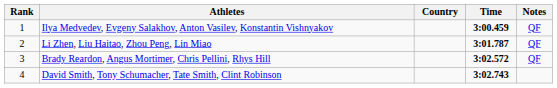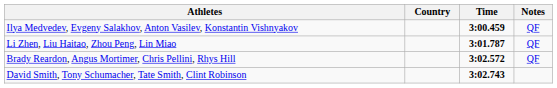 <table class="wikitable" width=70% style="text-align:center">
 <tr>
-<th>Rank</th>
 <th>Athletes</th>
 <th>Country</th>
 <th>Time</th>
 <th>Notes</th>
 </tr>
 <tr>
-<td>1</td>
 <td align=left><a href='#'>Ilya Medvedev</a>, <a href='#'>Evgeny Salakhov</a>, <a href='#'>Anton Vasilev</a>, <a href='#'>Konstantin Vishnyakov</a></td>
 <td align=left></td>
 <td><strong>3:00.459</strong></td>
 <td><a href='#'>QF</a></td>
 </tr>
 <tr>
-<td>2</td>
 <td align=left><a href='#'>Li Zhen</a>, <a href='#'>Liu Haitao</a>, <a href='#'>Zhou Peng</a>, <a href='#'>Lin Miao</a></td>
 <td align=left></td>
 <td><strong>3:01.787</strong></td>
 <td><a href='#'>QF</a></td>
 </tr>
 <tr>
-<td>3</td>
 <td align=left><a href='#'>Brady Reardon</a>, <a href='#'>Angus Mortimer</a>, <a href='#'>Chris Pellini</a>, <a href='#'>Rhys Hill</a></td>
 <td align=left></td>
 <td><strong>3:02.572</strong></td>
 <td><a href='#'>QF</a></td>
 </tr>
 <tr>
-<td>4</td>
 <td align=left><a href='#'>David Smith</a>, <a href='#'>Tony Schumacher</a>, <a href='#'>Tate Smith</a>, <a href='#'>Clint Robinson</a></td>
 <td align=left></td>
 <td><strong>3:02.743</strong></td>
 <td></td>
 </tr>
 </table>
